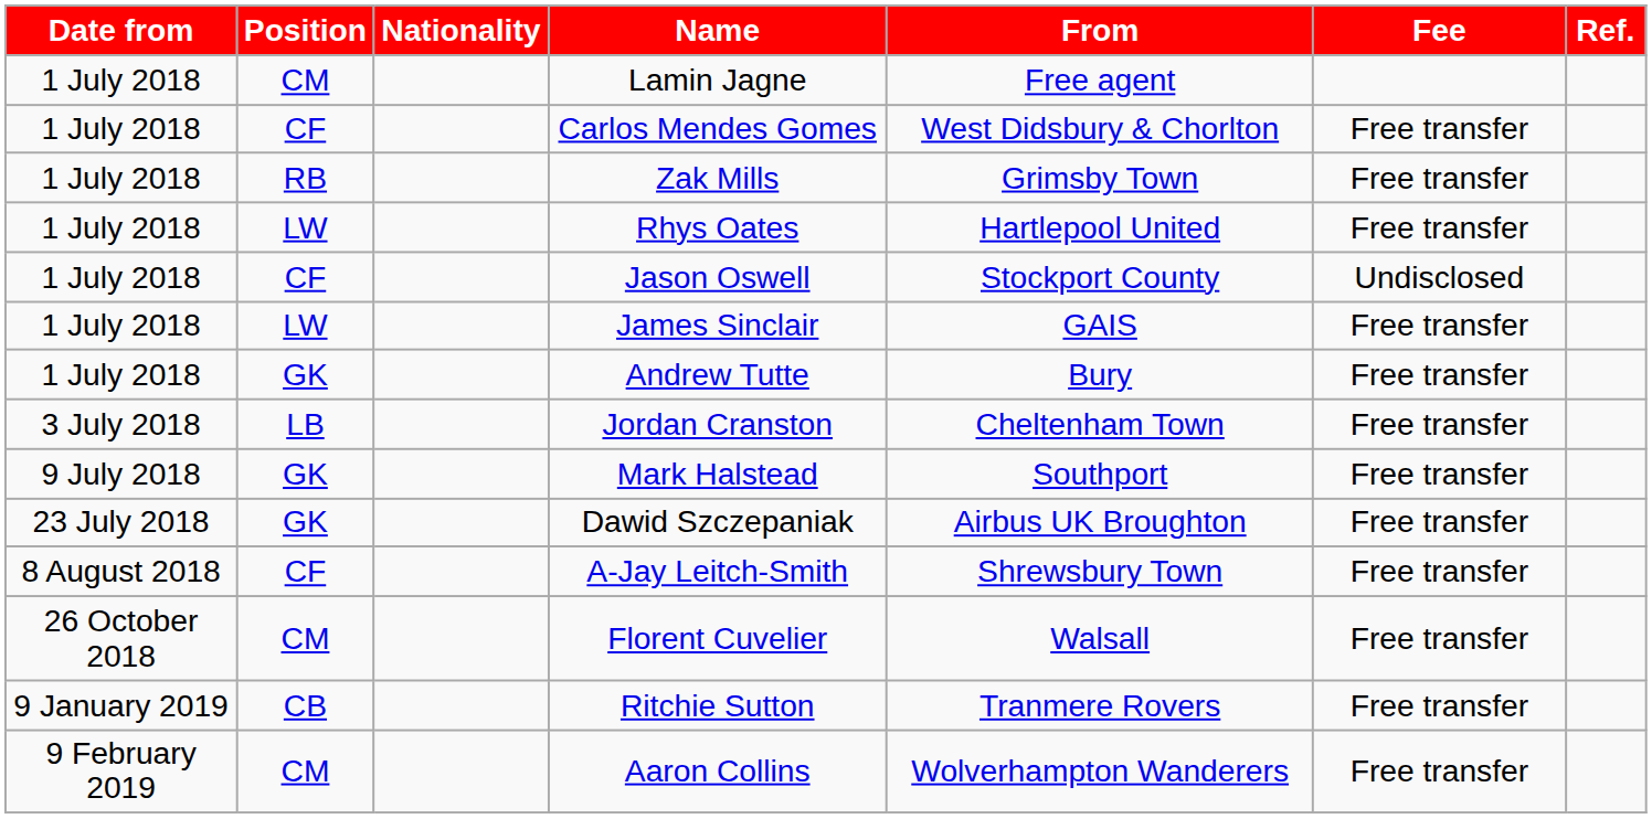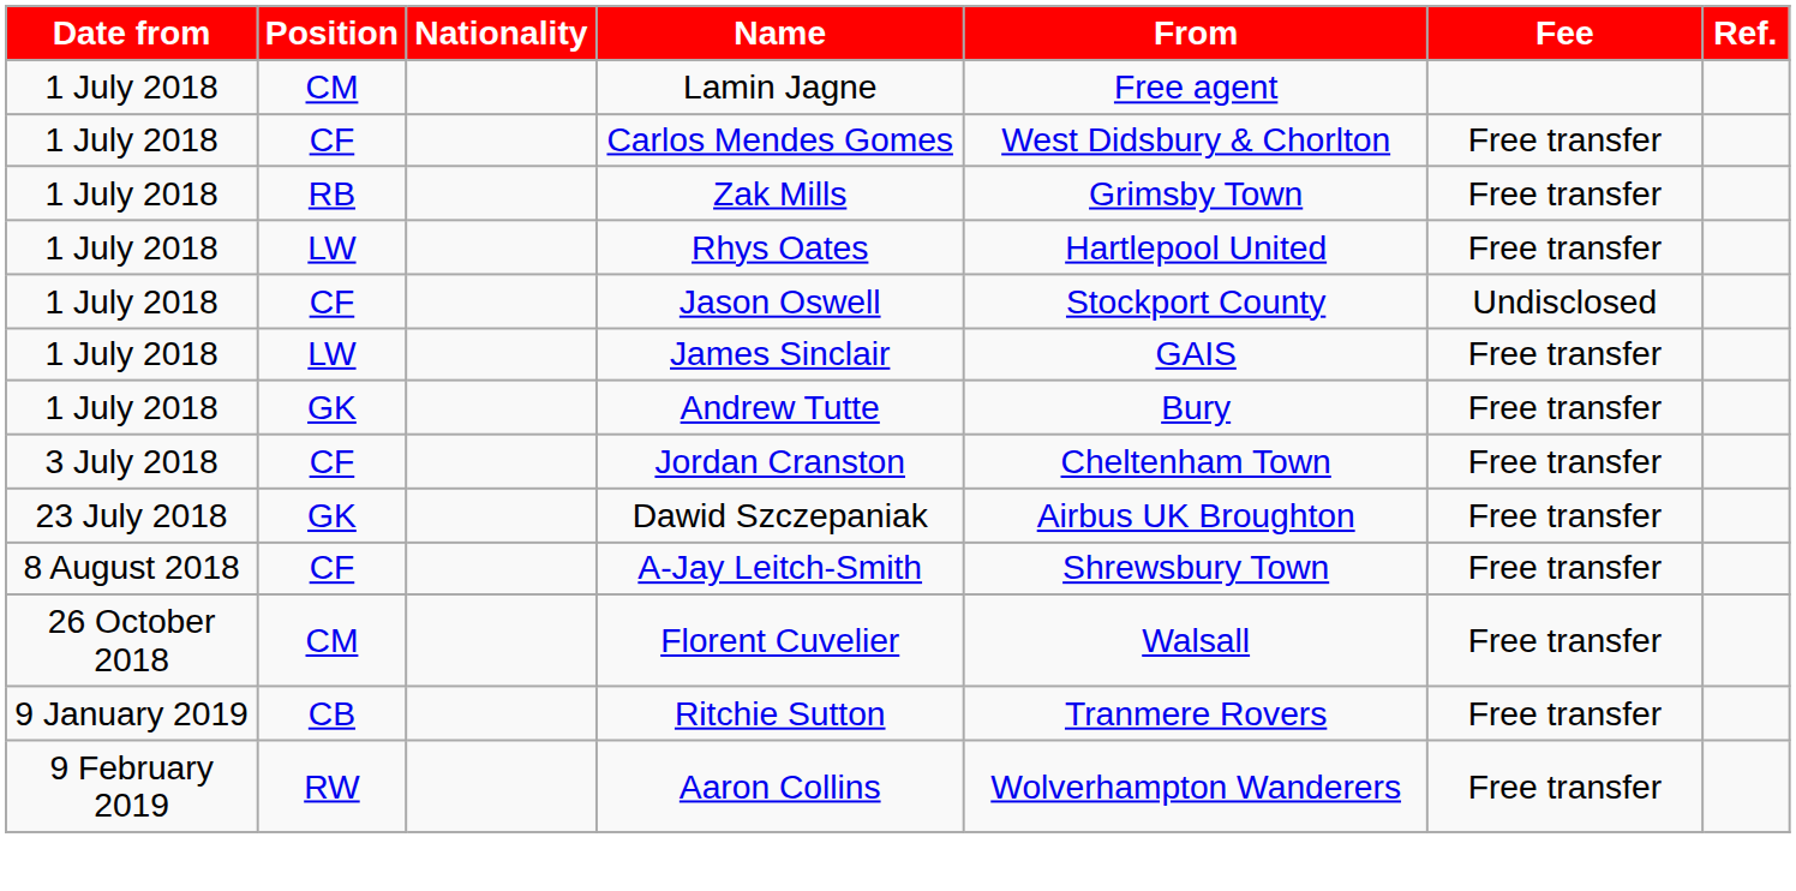 <table class="wikitable"  style="text-align:center; font-size:90%; ">
 <tr>
 <th style="background:#FF0000; color:white; width:100px;">Date from</th>
 <th style="background:#FF0000; color:white; width:50px;">Position</th>
 <th style="background:#FF0000; color:white; width:50px;">Nationality</th>
 <th style="background:#FF0000; color:white; width:150px;">Name</th>
 <th style="background:#FF0000; color:white; width:190px;">From</th>
 <th style="background:#FF0000; color:white; width:110px;">Fee</th>
 <th style="background:#FF0000; color:white; width:30px;">Ref.</th>
 </tr>
 <tr>
 <td>1 July 2018</td>
 <td><a href='#'>CM</a></td>
 <td></td>
 <td>Lamin Jagne</td>
 <td><a href='#'>Free agent</a></td>
 <td></td>
 <td></td>
 </tr>
 <tr>
 <td>1 July 2018</td>
 <td><a href='#'>CF</a></td>
 <td></td>
 <td><a href='#'>Carlos Mendes Gomes</a></td>
 <td><a href='#'>West Didsbury & Chorlton</a></td>
 <td>Free transfer</td>
 <td></td>
 </tr>
 <tr>
 <td>1 July 2018</td>
 <td><a href='#'>RB</a></td>
 <td></td>
 <td><a href='#'>Zak Mills</a></td>
 <td><a href='#'>Grimsby Town</a></td>
 <td>Free transfer</td>
 <td></td>
 </tr>
 <tr>
 <td>1 July 2018</td>
 <td><a href='#'>LW</a></td>
 <td></td>
 <td><a href='#'>Rhys Oates</a></td>
 <td><a href='#'>Hartlepool United</a></td>
 <td>Free transfer</td>
 <td></td>
 </tr>
 <tr>
 <td>1 July 2018</td>
 <td><a href='#'>CF</a></td>
 <td></td>
 <td><a href='#'>Jason Oswell</a></td>
 <td><a href='#'>Stockport County</a></td>
 <td>Undisclosed</td>
 <td></td>
 </tr>
 <tr>
 <td>1 July 2018</td>
 <td><a href='#'>LW</a></td>
 <td></td>
 <td><a href='#'>James Sinclair</a></td>
 <td> <a href='#'>GAIS</a></td>
 <td>Free transfer</td>
 <td></td>
 </tr>
 <tr>
 <td>1 July 2018</td>
 <td><a href='#'>GK</a></td>
 <td></td>
 <td><a href='#'>Andrew Tutte</a></td>
 <td><a href='#'>Bury</a></td>
 <td>Free transfer</td>
 <td></td>
 </tr>
 <tr>
 <td>3 July 2018</td>
-<td><a href='#'>LB</a></td>
+<td><a href='#'>CF</a></td>
 <td></td>
 <td><a href='#'>Jordan Cranston</a></td>
 <td><a href='#'>Cheltenham Town</a></td>
-<td>Free transfer</td>
-<td></td>
-</tr>
-<tr>
-<td>9 July 2018</td>
-<td><a href='#'>GK</a></td>
-<td></td>
-<td><a href='#'>Mark Halstead</a></td>
-<td><a href='#'>Southport</a></td>
 <td>Free transfer</td>
 <td></td>
 </tr>
 <tr>
 <td>23 July 2018</td>
 <td><a href='#'>GK</a></td>
 <td></td>
 <td>Dawid Szczepaniak</td>
 <td> <a href='#'>Airbus UK Broughton</a></td>
 <td>Free transfer</td>
 <td></td>
 </tr>
 <tr>
 <td>8 August 2018</td>
 <td><a href='#'>CF</a></td>
 <td></td>
 <td><a href='#'>A-Jay Leitch-Smith</a></td>
 <td><a href='#'>Shrewsbury Town</a></td>
 <td>Free transfer</td>
 <td></td>
 </tr>
 <tr>
 <td>26 October 2018</td>
 <td><a href='#'>CM</a></td>
 <td></td>
 <td><a href='#'>Florent Cuvelier</a></td>
 <td><a href='#'>Walsall</a></td>
 <td>Free transfer</td>
 <td></td>
 </tr>
 <tr>
 <td>9 January 2019</td>
 <td><a href='#'>CB</a></td>
 <td></td>
 <td><a href='#'>Ritchie Sutton</a></td>
 <td><a href='#'>Tranmere Rovers</a></td>
 <td>Free transfer</td>
 <td></td>
 </tr>
 <tr>
 <td>9 February 2019</td>
-<td><a href='#'>CM</a></td>
+<td><a href='#'>RW</a></td>
 <td></td>
 <td><a href='#'>Aaron Collins</a></td>
 <td><a href='#'>Wolverhampton Wanderers</a></td>
 <td>Free transfer</td>
 <td></td>
 </tr>
 </table>
